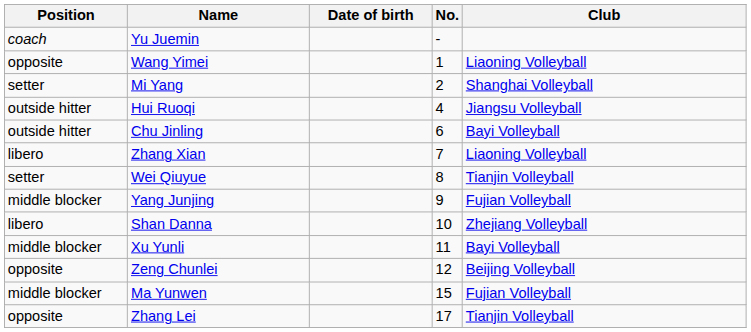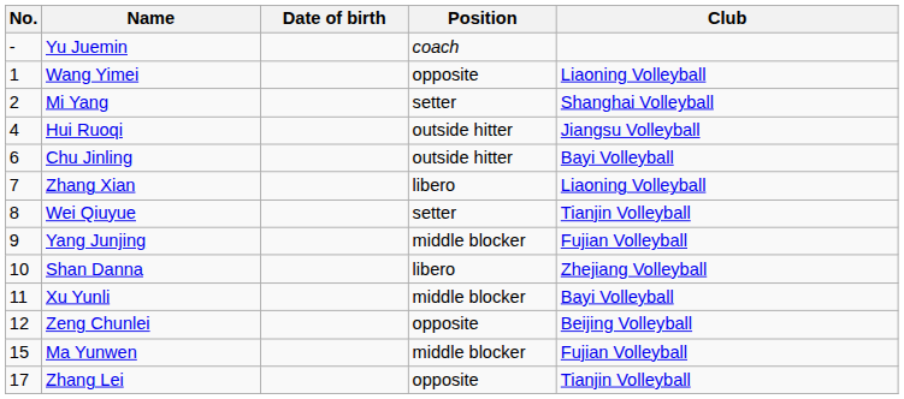 <table class=wikitable sortable style=font-size:100%; text-align:center;>
 <tr>
-<th style=width:8em>Position</th>
+<th>No.</th>
 <th style=width:12em>Name</th>
 <th style=width:8em>Date of birth</th>
-<th>No.</th>
+<th style=width:8em>Position</th>
 <th style=width:19em>Club</th>
 </tr>
 <tr>
-<td><em>coach</em></td>
+<td>-</td>
 <td><a href='#'>Yu Juemin</a></td>
 <td></td>
-<td>-</td>
+<td><em>coach</em></td>
 <td></td>
 </tr>
 <tr>
-<td>opposite</td>
+<td>1</td>
 <td><a href='#'>Wang Yimei</a></td>
 <td></td>
-<td>1</td>
+<td>opposite</td>
 <td> <a href='#'>Liaoning Volleyball</a></td>
 </tr>
 <tr>
-<td>setter</td>
+<td>2</td>
 <td><a href='#'>Mi Yang</a></td>
 <td></td>
-<td>2</td>
+<td>setter</td>
 <td> <a href='#'>Shanghai Volleyball</a></td>
 </tr>
 <tr>
-<td>outside hitter</td>
+<td>4</td>
 <td><a href='#'>Hui Ruoqi</a></td>
 <td></td>
-<td>4</td>
+<td>outside hitter</td>
 <td> <a href='#'>Jiangsu Volleyball</a></td>
 </tr>
 <tr>
-<td>outside hitter</td>
+<td>6</td>
 <td><a href='#'>Chu Jinling</a></td>
 <td></td>
-<td>6</td>
+<td>outside hitter</td>
 <td> <a href='#'>Bayi Volleyball</a></td>
 </tr>
 <tr>
-<td>libero</td>
+<td>7</td>
 <td><a href='#'>Zhang Xian</a></td>
 <td></td>
-<td>7</td>
+<td>libero</td>
 <td> <a href='#'>Liaoning Volleyball</a></td>
 </tr>
 <tr>
-<td>setter</td>
+<td>8</td>
 <td><a href='#'>Wei Qiuyue</a></td>
 <td></td>
-<td>8</td>
+<td>setter</td>
 <td> <a href='#'>Tianjin Volleyball</a></td>
 </tr>
 <tr>
-<td>middle blocker</td>
+<td>9</td>
 <td><a href='#'>Yang Junjing</a></td>
 <td></td>
-<td>9</td>
+<td>middle blocker</td>
 <td> <a href='#'>Fujian Volleyball</a></td>
 </tr>
 <tr>
-<td>libero</td>
+<td>10</td>
 <td><a href='#'>Shan Danna</a></td>
 <td></td>
-<td>10</td>
+<td>libero</td>
 <td> <a href='#'>Zhejiang Volleyball</a></td>
 </tr>
 <tr>
-<td>middle blocker</td>
+<td>11</td>
 <td><a href='#'>Xu Yunli</a></td>
 <td></td>
-<td>11</td>
+<td>middle blocker</td>
 <td> <a href='#'>Bayi Volleyball</a></td>
 </tr>
 <tr>
-<td>opposite</td>
+<td>12</td>
 <td><a href='#'>Zeng Chunlei</a></td>
 <td></td>
-<td>12</td>
+<td>opposite</td>
 <td> <a href='#'>Beijing Volleyball</a></td>
 </tr>
 <tr>
-<td>middle blocker</td>
+<td>15</td>
 <td><a href='#'>Ma Yunwen</a></td>
 <td></td>
-<td>15</td>
+<td>middle blocker</td>
 <td> <a href='#'>Fujian Volleyball</a></td>
 </tr>
 <tr>
-<td>opposite</td>
+<td>17</td>
 <td><a href='#'>Zhang Lei</a></td>
 <td></td>
-<td>17</td>
+<td>opposite</td>
 <td> <a href='#'>Tianjin Volleyball</a></td>
 </tr>
 </table>
